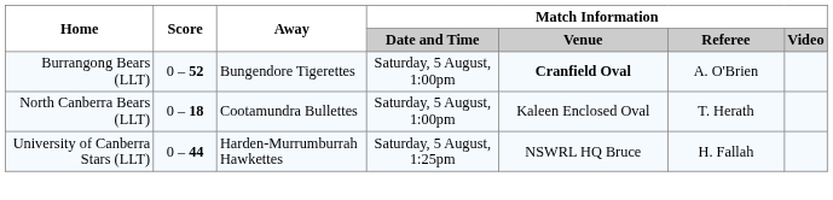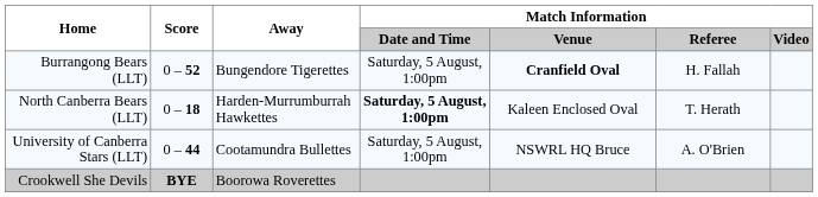 <table border="1" cellpadding="3" cellspacing="0" width="100%" style="border-collapse:collapse;  text-align:center;">
 <tr>
 <th rowspan="2" width="19%">Home</th>
 <th rowspan="2" width="8%">Score</th>
 <th rowspan="2" width="19%">Away</th>
 <th colspan="4">Match Information</th>
 </tr>
 <tr style="background:#CCCCCC">
 <th width="17%">Date and Time</th>
 <th width="22%">Venue</th>
 <th width="50%">Referee</th>
 <th>Video</th>
 </tr>
 <tr style="text-align:center; background:#f5faff;">
 <td align="right">Burrangong Bears (LLT) </td>
 <td>0 – <strong>52</strong></td>
 <td align="left"> Bungendore Tigerettes</td>
 <td>Saturday, 5 August, 1:00pm</td>
 <td><strong>Cranfield Oval</strong></td>
-<td>A. O'Brien</td>
+<td>H. Fallah</td>
 <td></td>
 </tr>
 <tr style="text-align:center; background:#f5faff;">
 <td align="right">North Canberra Bears (LLT) </td>
 <td>0 – <strong>18</strong></td>
-<td align="left"> Cootamundra Bullettes</td>
-<td>Saturday, 5 August, 1:00pm</td>
+<td align="left"> Harden-Murrumburrah Hawkettes</td>
+<td><strong>Saturday, 5 August, 1:00pm</strong></td>
 <td>Kaleen Enclosed Oval</td>
 <td>T. Herath</td>
 <td></td>
 </tr>
 <tr style="text-align:center; background:#f5faff;">
 <td align="right">University of Canberra Stars (LLT)  </td>
 <td>0 – <strong>44</strong></td>
-<td align="left"> Harden-Murrumburrah Hawkettes</td>
-<td>Saturday, 5 August, 1:25pm</td>
+<td align="left"> Cootamundra Bullettes</td>
+<td>Saturday, 5 August, 1:00pm</td>
 <td>NSWRL HQ Bruce</td>
-<td>H. Fallah</td>
+<td>A. O'Brien</td>
+<td></td>
+</tr>
+<tr style="text-align:center; background:#CCCCCC;">
+<td align="right">Crookwell She Devils </td>
+<td><strong>BYE</strong></td>
+<td align="left"> Boorowa Roverettes</td>
+<td></td>
+<td></td>
+<td></td>
 <td></td>
 </tr>
 </table>
